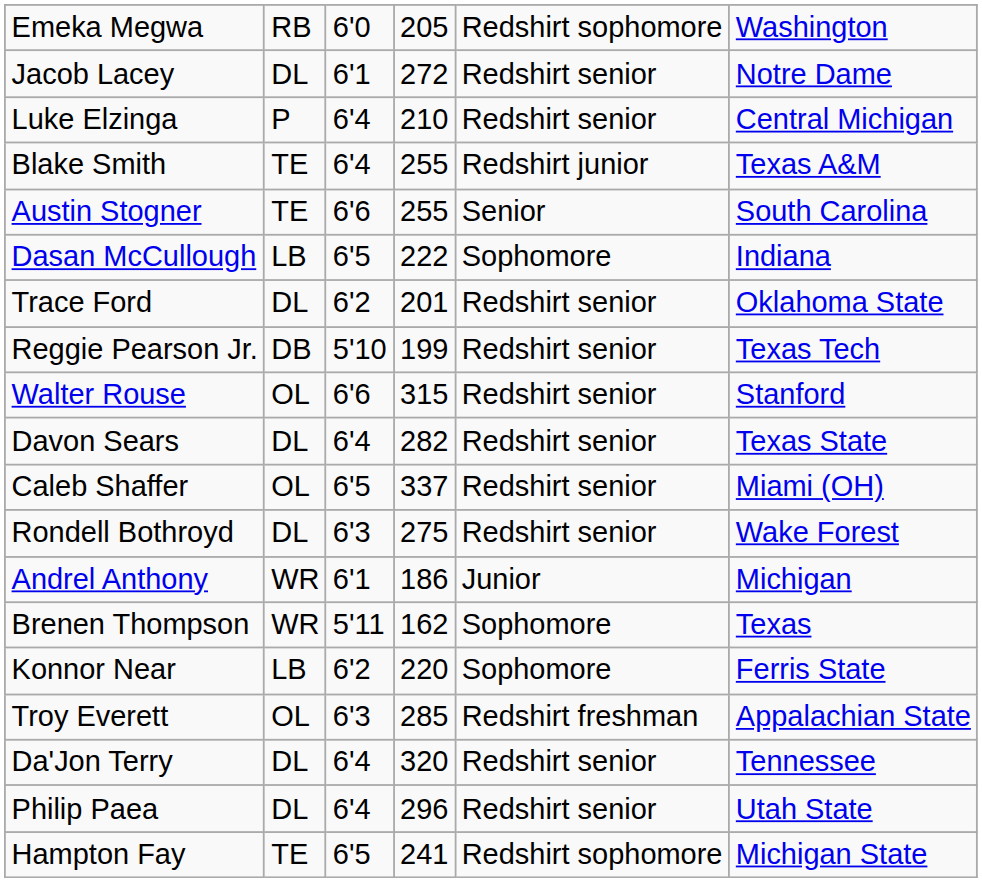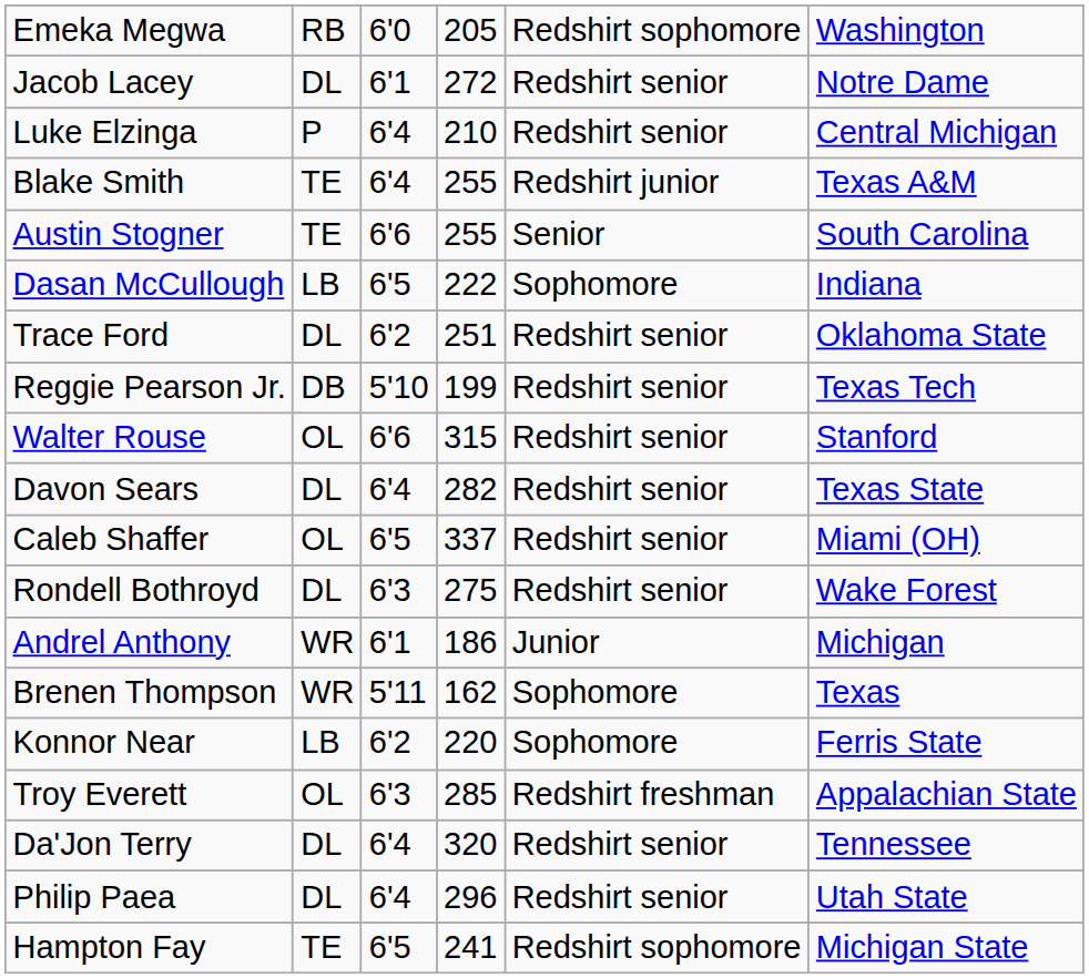 <table class="wikitable sortable">
 <tr>
 <td>Emeka Megwa</td>
 <td>RB</td>
 <td>6'0</td>
 <td>205</td>
 <td> Redshirt sophomore</td>
 <td><a href='#'>Washington</a></td>
 </tr>
 <tr>
 <td>Jacob Lacey</td>
 <td>DL</td>
 <td>6'1</td>
 <td>272</td>
 <td> Redshirt senior</td>
 <td><a href='#'>Notre Dame</a></td>
 </tr>
 <tr>
 <td>Luke Elzinga</td>
 <td>P</td>
 <td>6'4</td>
 <td>210</td>
 <td> Redshirt senior</td>
 <td><a href='#'>Central Michigan</a></td>
 </tr>
 <tr>
 <td>Blake Smith</td>
 <td>TE</td>
 <td>6'4</td>
 <td>255</td>
 <td> Redshirt junior</td>
 <td><a href='#'>Texas A&M</a></td>
 </tr>
 <tr>
 <td><a href='#'>Austin Stogner</a></td>
 <td>TE</td>
 <td>6'6</td>
 <td>255</td>
 <td>Senior</td>
 <td><a href='#'>South Carolina</a></td>
 </tr>
 <tr>
 <td><a href='#'>Dasan McCullough</a></td>
 <td>LB</td>
 <td>6'5</td>
 <td>222</td>
 <td>Sophomore</td>
 <td><a href='#'>Indiana</a></td>
 </tr>
 <tr>
 <td>Trace Ford</td>
 <td>DL</td>
 <td>6'2</td>
-<td>201</td>
+<td>251</td>
 <td> Redshirt senior</td>
 <td><a href='#'>Oklahoma State</a></td>
 </tr>
 <tr>
 <td>Reggie Pearson Jr.</td>
 <td>DB</td>
 <td>5'10</td>
 <td>199</td>
 <td> Redshirt senior</td>
 <td><a href='#'>Texas Tech</a></td>
 </tr>
 <tr>
 <td><a href='#'>Walter Rouse</a></td>
 <td>OL</td>
 <td>6'6</td>
 <td>315</td>
 <td> Redshirt senior</td>
 <td><a href='#'>Stanford</a></td>
 </tr>
 <tr>
 <td>Davon Sears</td>
 <td>DL</td>
 <td>6'4</td>
 <td>282</td>
 <td> Redshirt senior</td>
 <td><a href='#'>Texas State</a></td>
 </tr>
 <tr>
 <td>Caleb Shaffer</td>
 <td>OL</td>
 <td>6'5</td>
 <td>337</td>
 <td> Redshirt senior</td>
 <td><a href='#'>Miami (OH)</a></td>
 </tr>
 <tr>
 <td>Rondell Bothroyd</td>
 <td>DL</td>
 <td>6'3</td>
 <td>275</td>
 <td> Redshirt senior</td>
 <td><a href='#'>Wake Forest</a></td>
 </tr>
 <tr>
 <td><a href='#'>Andrel Anthony</a></td>
 <td>WR</td>
 <td>6'1</td>
 <td>186</td>
 <td>Junior</td>
 <td><a href='#'>Michigan</a></td>
 </tr>
 <tr>
 <td>Brenen Thompson</td>
 <td>WR</td>
 <td>5'11</td>
 <td>162</td>
 <td>Sophomore</td>
 <td><a href='#'>Texas</a></td>
 </tr>
 <tr>
 <td>Konnor Near</td>
 <td>LB</td>
 <td>6'2</td>
 <td>220</td>
 <td>Sophomore</td>
 <td><a href='#'>Ferris State</a></td>
 </tr>
 <tr>
 <td>Troy Everett</td>
 <td>OL</td>
 <td>6'3</td>
 <td>285</td>
 <td> Redshirt freshman</td>
 <td><a href='#'>Appalachian State</a></td>
 </tr>
 <tr>
 <td>Da'Jon Terry</td>
 <td>DL</td>
 <td>6'4</td>
 <td>320</td>
 <td> Redshirt senior</td>
 <td><a href='#'>Tennessee</a></td>
 </tr>
 <tr>
 <td>Philip Paea</td>
 <td>DL</td>
 <td>6'4</td>
 <td>296</td>
 <td> Redshirt senior</td>
 <td><a href='#'>Utah State</a></td>
 </tr>
 <tr>
 <td>Hampton Fay</td>
 <td>TE</td>
 <td>6'5</td>
 <td>241</td>
 <td> Redshirt sophomore</td>
 <td><a href='#'>Michigan State</a></td>
 </tr>
 </table>
